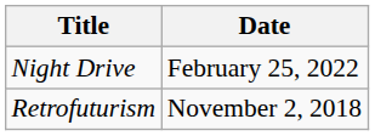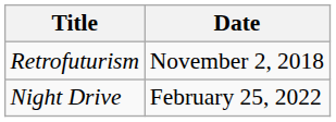 <table class="wikitable">
 <tr>
 <th>Title</th>
 <th>Date</th>
 </tr>
 <tr>
+<td><em>Retrofuturism</em></td>
+<td>November 2, 2018</td>
+</tr>
+<tr>
 <td><em>Night Drive</em></td>
 <td>February 25, 2022</td>
 </tr>
-<tr>
-<td><em>Retrofuturism</em></td>
-<td>November 2, 2018</td>
-</tr>
 </table>
